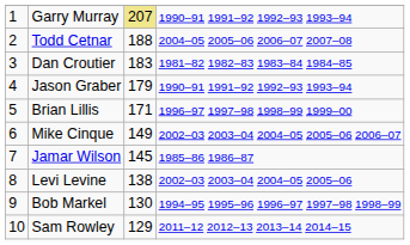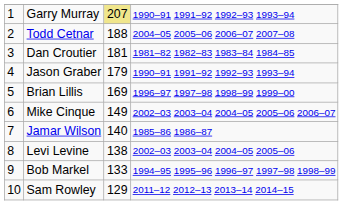 <table class="wikitable">
 <tr>
 </tr>
 <tr>
 <td>1</td>
 <td>Garry Murray</td>
 <td style="background: khaki;">207</td>
 <td style="font-size:80%;"><a href='#'>1990–91</a> <a href='#'>1991–92</a> <a href='#'>1992–93</a> <a href='#'>1993–94</a></td>
 </tr>
 <tr>
 <td>2</td>
 <td><a href='#'>Todd Cetnar</a></td>
 <td>188</td>
 <td style="font-size:80%;"><a href='#'>2004–05</a> <a href='#'>2005–06</a> <a href='#'>2006–07</a> <a href='#'>2007–08</a></td>
 </tr>
 <tr>
 <td>3</td>
 <td>Dan Croutier</td>
-<td>183</td>
+<td>181</td>
 <td style="font-size:80%;"><a href='#'>1981–82</a> <a href='#'>1982–83</a> <a href='#'>1983–84</a> <a href='#'>1984–85</a></td>
 </tr>
 <tr>
 <td>4</td>
 <td>Jason Graber</td>
 <td>179</td>
 <td style="font-size:80%;"><a href='#'>1990–91</a> <a href='#'>1991–92</a> <a href='#'>1992–93</a> <a href='#'>1993–94</a></td>
 </tr>
 <tr>
 <td>5</td>
 <td>Brian Lillis</td>
-<td>171</td>
+<td>169</td>
 <td style="font-size:80%;"><a href='#'>1996–97</a> <a href='#'>1997–98</a> <a href='#'>1998–99</a> <a href='#'>1999–00</a></td>
 </tr>
 <tr>
 <td>6</td>
 <td>Mike Cinque</td>
 <td>149</td>
 <td style="font-size:80%;"><a href='#'>2002–03</a> <a href='#'>2003–04</a> <a href='#'>2004–05</a> <a href='#'>2005–06</a> <a href='#'>2006–07</a></td>
 </tr>
 <tr>
 <td>7</td>
 <td><a href='#'>Jamar Wilson</a></td>
-<td>145</td>
+<td>140</td>
 <td style="font-size:80%;"><a href='#'>1985–86</a> <a href='#'>1986–87</a></td>
 </tr>
 <tr>
 <td>8</td>
 <td>Levi Levine</td>
 <td>138</td>
 <td style="font-size:80%;"><a href='#'>2002–03</a> <a href='#'>2003–04</a> <a href='#'>2004–05</a> <a href='#'>2005–06</a></td>
 </tr>
 <tr>
 <td>9</td>
 <td>Bob Markel</td>
-<td>130</td>
+<td>133</td>
 <td style="font-size:80%;"><a href='#'>1994–95</a> <a href='#'>1995–96</a> <a href='#'>1996–97</a> <a href='#'>1997–98</a> <a href='#'>1998–99</a></td>
 </tr>
 <tr>
 <td>10</td>
 <td>Sam Rowley</td>
 <td>129</td>
 <td style="font-size:80%;"><a href='#'>2011–12</a> <a href='#'>2012–13</a> <a href='#'>2013–14</a> <a href='#'>2014–15</a></td>
 </tr>
 </table>
